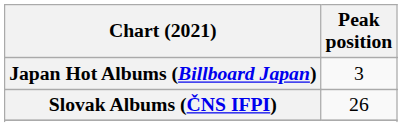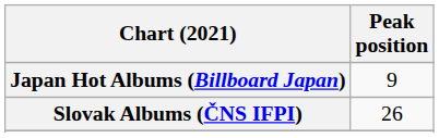 <table class="wikitable sortable plainrowheaders" style="text-align:center">
 <tr>
 <th scope="col">Chart (2021)</th>
 <th scope="col">Peak<br>position</th>
 </tr>
 <tr>
 </tr>
 <tr>
 </tr>
 <tr>
 </tr>
 <tr>
 </tr>
 <tr>
 </tr>
 <tr>
 </tr>
 <tr>
 </tr>
 <tr>
 </tr>
 <tr>
 </tr>
 <tr>
 </tr>
 <tr>
 </tr>
 <tr>
 </tr>
 <tr>
 <th scope="row">Japan Hot Albums (<em><a href='#'>Billboard Japan</a></em>)</th>
-<td>3</td>
+<td>9</td>
 </tr>
 <tr>
 </tr>
 <tr>
 </tr>
 <tr>
 </tr>
 <tr>
 </tr>
 <tr>
 </tr>
 <tr>
 <th scope="row">Slovak Albums (<a href='#'>ČNS IFPI</a>)</th>
 <td>26</td>
 </tr>
 <tr>
 </tr>
 <tr>
 </tr>
 <tr>
 </tr>
 <tr>
 </tr>
 <tr>
 </tr>
 <tr>
 </tr>
 <tr>
 </tr>
 <tr>
 </tr>
 <tr>
 </tr>
 </table>
